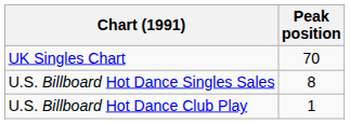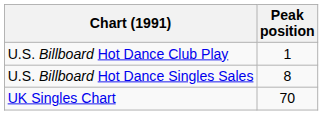 <table class="wikitable">
 <tr>
 <th>Chart (1991)</th>
 <th>Peak<br>position</th>
 </tr>
 <tr>
-<td><a href='#'>UK Singles Chart</a></td>
-<td style="text-align:center;">70</td>
+<td>U.S. <em>Billboard</em> <a href='#'>Hot Dance Club Play</a></td>
+<td style="text-align:center;">1</td>
 </tr>
 <tr>
 <td>U.S. <em>Billboard</em> <a href='#'>Hot Dance Singles Sales</a></td>
 <td style="text-align:center;">8</td>
 </tr>
 <tr>
-<td>U.S. <em>Billboard</em> <a href='#'>Hot Dance Club Play</a></td>
-<td style="text-align:center;">1</td>
+<td><a href='#'>UK Singles Chart</a></td>
+<td style="text-align:center;">70</td>
 </tr>
 </table>
